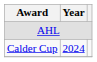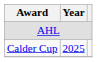 <table class="wikitable">
 <tr>
 <th>Award</th>
 <th>Year</th>
 <th></th>
 </tr>
 <tr ALIGN="center" bgcolor="#e0e0e0">
 <td colspan="3"><a href='#'>AHL</a></td>
 </tr>
 <tr>
 <td><a href='#'>Calder Cup</a></td>
-<td><a href='#'>2024</a></td>
+<td><a href='#'>2025</a></td>
 <td></td>
 </tr>
 <tr>
 </tr>
 </table>
